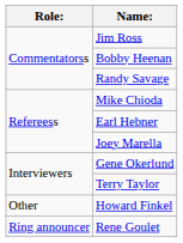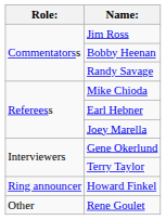 <table class=wikitable style="font-size:90%; margin: 0.5em 0 0.5em 1em; float: right; clear: right;">
 <tr>
 <th>Role:</th>
 <th>Name:</th>
 </tr>
 <tr>
 <td rowspan=3><a href='#'>Commentators</a>s</td>
 <td><a href='#'>Jim Ross</a></td>
 </tr>
 <tr>
 <td><a href='#'>Bobby Heenan</a></td>
 </tr>
 <tr>
 <td><a href='#'>Randy Savage</a></td>
 </tr>
 <tr>
 <td rowspan=3><a href='#'>Referees</a>s</td>
 <td><a href='#'>Mike Chioda</a></td>
 </tr>
 <tr>
 <td><a href='#'>Earl Hebner</a></td>
 </tr>
 <tr>
 <td><a href='#'>Joey Marella</a></td>
 </tr>
 <tr>
 <td rowspan=2>Interviewers</td>
 <td><a href='#'>Gene Okerlund</a></td>
 </tr>
 <tr>
 <td><a href='#'>Terry Taylor</a></td>
 </tr>
 <tr>
-<td rowspan=1>Other</td>
+<td rowspan=1><a href='#'>Ring announcer</a></td>
 <td><a href='#'>Howard Finkel</a></td>
 </tr>
 <tr>
-<td rowspan=1><a href='#'>Ring announcer</a></td>
+<td rowspan=1>Other</td>
 <td><a href='#'>Rene Goulet</a></td>
 </tr>
 </table>
